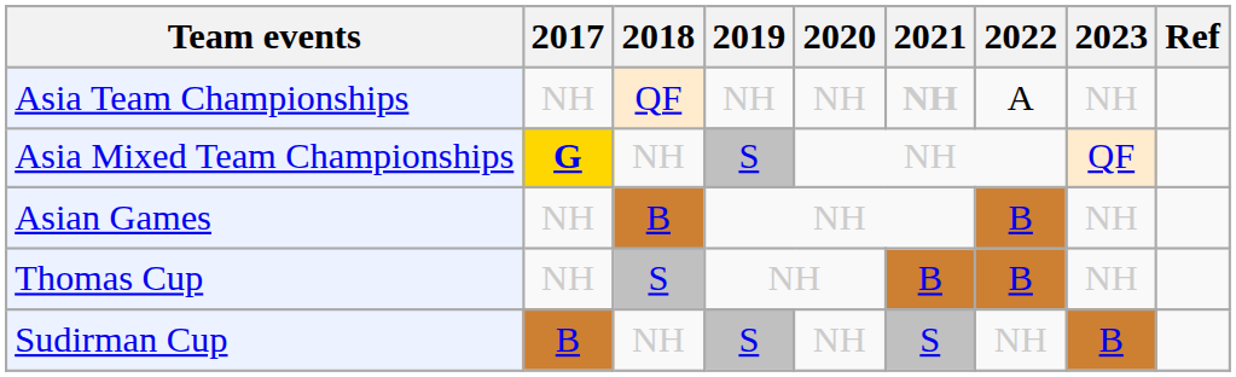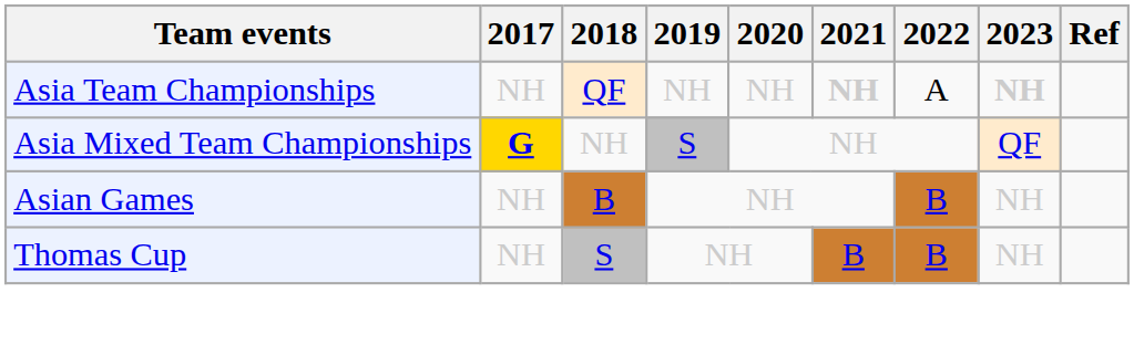 <table style='font-size: 90%; text-align:center;' class='wikitable'>
 <tr>
 <th>Team events</th>
 <th>2017</th>
 <th>2018</th>
 <th>2019</th>
 <th>2020</th>
 <th>2021</th>
 <th>2022</th>
 <th>2023</th>
 <th>Ref</th>
 </tr>
 <tr>
 <td bgcolor="#ECF2FF"; align="left"><a href='#'>Asia Team Championships</a></td>
 <td style=color:#ccc>NH</td>
 <td bgcolor=FFEBCD><a href='#'>QF</a></td>
 <td style=color:#ccc>NH</td>
 <td style=color:#ccc>NH</td>
 <td style=color:#ccc><strong>NH</strong></td>
 <td>A</td>
-<td style=color:#ccc>NH</td>
+<td style=color:#ccc><strong>NH</strong></td>
 <td></td>
 </tr>
 <tr>
 <td bgcolor="#ECF2FF"; align="left"><a href='#'>Asia Mixed Team Championships</a></td>
 <td bgcolor=gold><a href='#'><strong>G</strong></a></td>
 <td style=color:#ccc>NH</td>
 <td bgcolor=silver><a href='#'>S</a></td>
 <td colspan="3" style=color:#ccc>NH</td>
 <td bgcolor=FFEBCD><a href='#'>QF</a></td>
 <td></td>
 </tr>
 <tr>
 <td bgcolor="#ECF2FF"; align="left"><a href='#'>Asian Games</a></td>
 <td style=color:#ccc>NH</td>
 <td bgcolor=CD7F32><a href='#'>B</a></td>
 <td colspan="3" style=color:#ccc>NH</td>
 <td bgcolor=CD7F32><a href='#'>B</a></td>
 <td style=color:#ccc>NH</td>
 <td></td>
 </tr>
 <tr>
 <td bgcolor="#ECF2FF"; align="left"><a href='#'>Thomas Cup</a></td>
 <td style=color:#ccc>NH</td>
 <td bgcolor=silver><a href='#'>S</a></td>
 <td colspan="2" style=color:#ccc>NH</td>
 <td bgcolor=CD7F32><a href='#'>B</a></td>
 <td bgcolor=CD7F32><a href='#'>B</a></td>
 <td style=color:#ccc>NH</td>
 <td></td>
 </tr>
-<tr>
-<td bgcolor="#ECF2FF"; align="left"><a href='#'>Sudirman Cup</a></td>
-<td bgcolor=CD7F32><a href='#'>B</a></td>
-<td style=color:#ccc>NH</td>
-<td bgcolor=silver><a href='#'>S</a></td>
-<td style=color:#ccc>NH</td>
-<td bgcolor=silver><a href='#'>S</a></td>
-<td style=color:#ccc>NH</td>
-<td bgcolor=CD7F32><a href='#'>B</a></td>
-<td></td>
-</tr>
 </table>
